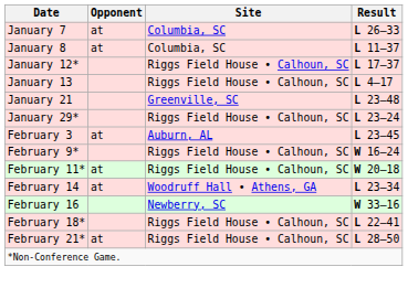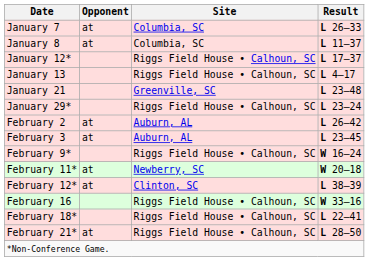 <table class="wikitable" style="font-size:95%;">
 <tr>
 <th>Date</th>
 <th>Opponent</th>
 <th>Site</th>
 <th>Result</th>
 </tr>
 <tr style="background: #ffdddd;">
 <td>January 7</td>
 <td>at </td>
 <td><a href='#'>Columbia, SC</a></td>
 <td><strong>L</strong> 26–33</td>
 </tr>
 <tr style="background: #ffdddd;">
 <td>January 8</td>
 <td>at </td>
 <td>Columbia, SC</td>
 <td><strong>L</strong> 11–37</td>
 </tr>
 <tr style="background: #ffdddd;">
 <td>January 12*</td>
 <td></td>
 <td>Riggs Field House • <a href='#'>Calhoun, SC</a></td>
 <td><strong>L</strong> 17–37</td>
 </tr>
 <tr style="background: #ffdddd;">
 <td>January 13</td>
 <td></td>
 <td>Riggs Field House • Calhoun, SC</td>
 <td><strong>L</strong> 4–17</td>
 </tr>
 <tr style="background: #ffdddd;">
 <td>January 21</td>
 <td></td>
 <td><a href='#'>Greenville, SC</a></td>
 <td><strong>L</strong> 23–48</td>
 </tr>
 <tr style="background: #ffdddd;">
 <td>January 29*</td>
 <td></td>
 <td>Riggs Field House • Calhoun, SC</td>
 <td><strong>L</strong> 23–24</td>
 </tr>
 <tr style="background: #ffdddd;">
+<td>February 2</td>
+<td>at </td>
+<td><a href='#'>Auburn, AL</a></td>
+<td><strong>L</strong> 26–42</td>
+</tr>
+<tr style="background: #ffdddd;">
 <td>February 3</td>
 <td>at </td>
 <td><a href='#'>Auburn, AL</a></td>
 <td><strong>L</strong> 23–45</td>
 </tr>
 <tr style="background: #ffdddd;">
 <td>February 9*</td>
 <td></td>
 <td>Riggs Field House • Calhoun, SC</td>
 <td><strong>W</strong> 16–24</td>
 </tr>
 <tr style="background: #ddffdd;">
 <td>February 11*</td>
 <td>at </td>
-<td>Riggs Field House • Calhoun, SC</td>
+<td><a href='#'>Newberry, SC</a></td>
 <td><strong>W</strong> 20–18</td>
 </tr>
 <tr style="background: #ffdddd;">
-<td>February 14</td>
+<td>February 12*</td>
 <td>at </td>
-<td><a href='#'>Woodruff Hall</a> • <a href='#'>Athens, GA</a></td>
-<td><strong>L</strong> 23–34</td>
+<td><a href='#'>Clinton, SC</a></td>
+<td><strong>L</strong> 38–39</td>
 </tr>
 <tr style="background: #ddffdd;">
 <td>February 16</td>
 <td></td>
-<td><a href='#'>Newberry, SC</a></td>
+<td>Riggs Field House • Calhoun, SC</td>
 <td><strong>W</strong> 33–16</td>
 </tr>
 <tr style="background: #ffdddd;">
 <td>February 18*</td>
 <td></td>
 <td>Riggs Field House • Calhoun, SC</td>
 <td><strong>L</strong> 22–41</td>
 </tr>
 <tr style="background: #ffdddd;">
 <td>February 21*</td>
 <td>at </td>
 <td>Riggs Field House • Calhoun, SC</td>
 <td><strong>L</strong> 28–50</td>
 </tr>
 <tr style="background:#f9f9f9;">
 <td colspan=4><small>*Non-Conference Game.</small></td>
 </tr>
 </table>
